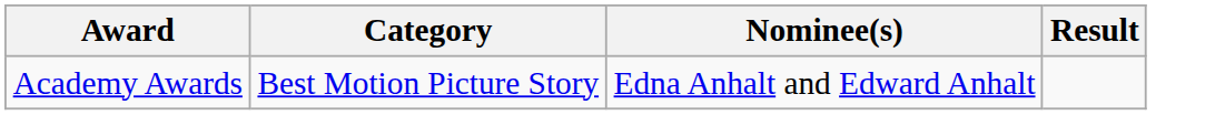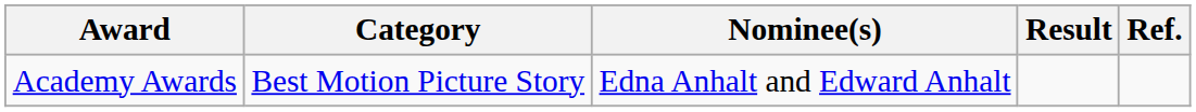 <table class="wikitable plainrowheaders">
 <tr>
 <th>Award</th>
 <th>Category</th>
 <th>Nominee(s)</th>
 <th>Result</th>
+<th>Ref.</th>
 </tr>
 <tr>
 <td><a href='#'>Academy Awards</a></td>
 <td><a href='#'>Best Motion Picture Story</a></td>
 <td><a href='#'>Edna Anhalt</a> and <a href='#'>Edward Anhalt</a></td>
 <td></td>
+<td align="center"></td>
 </tr>
 </table>
